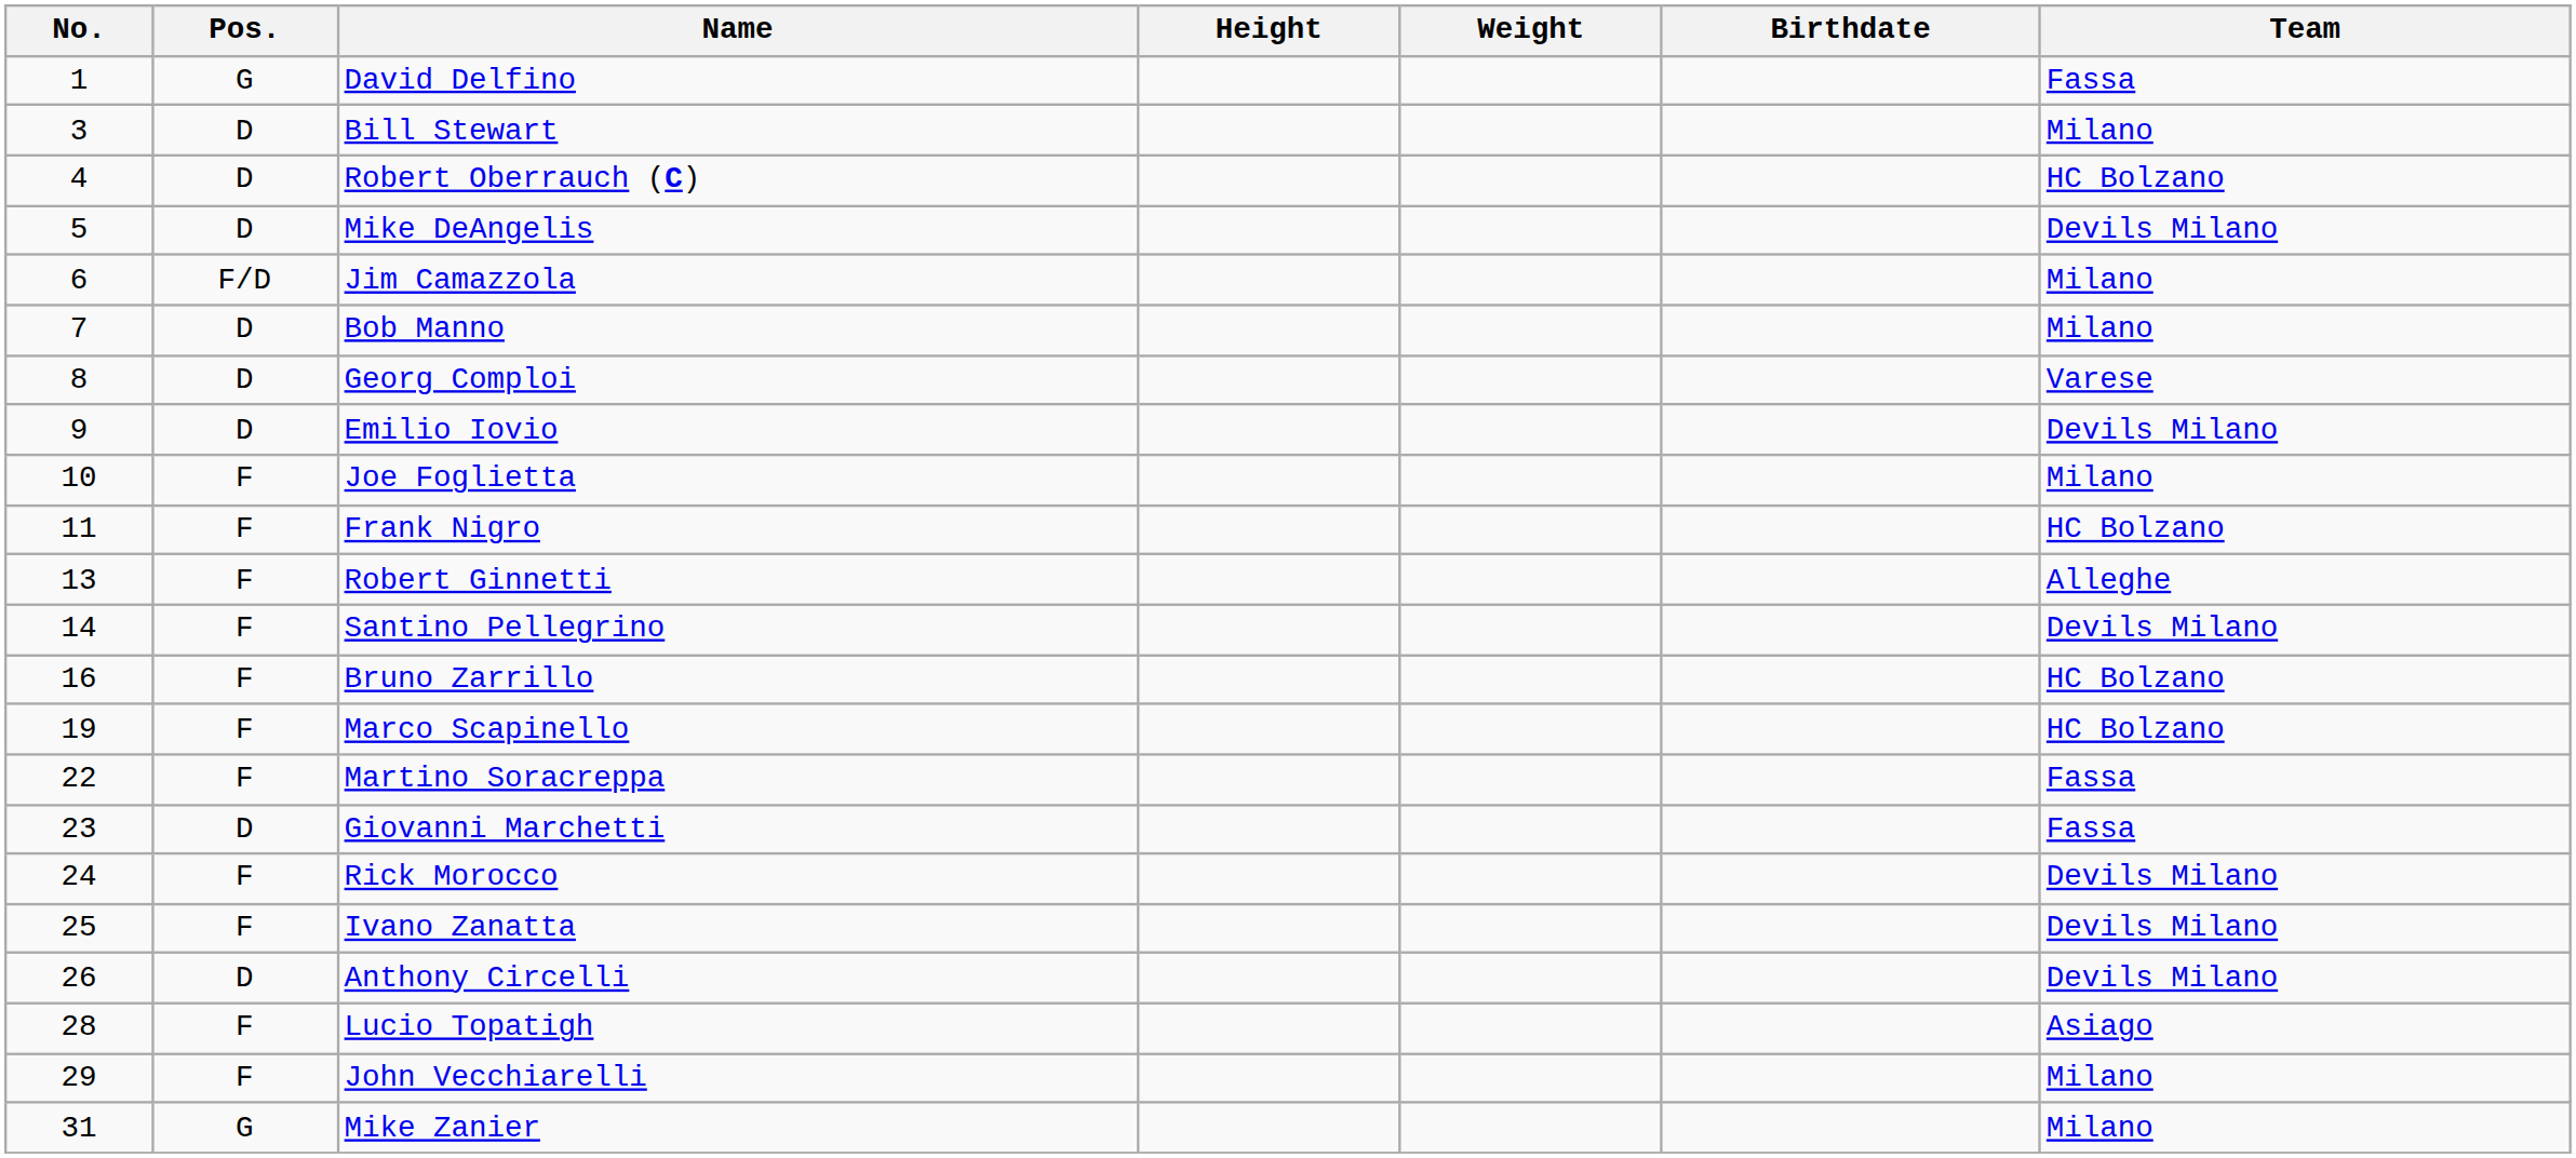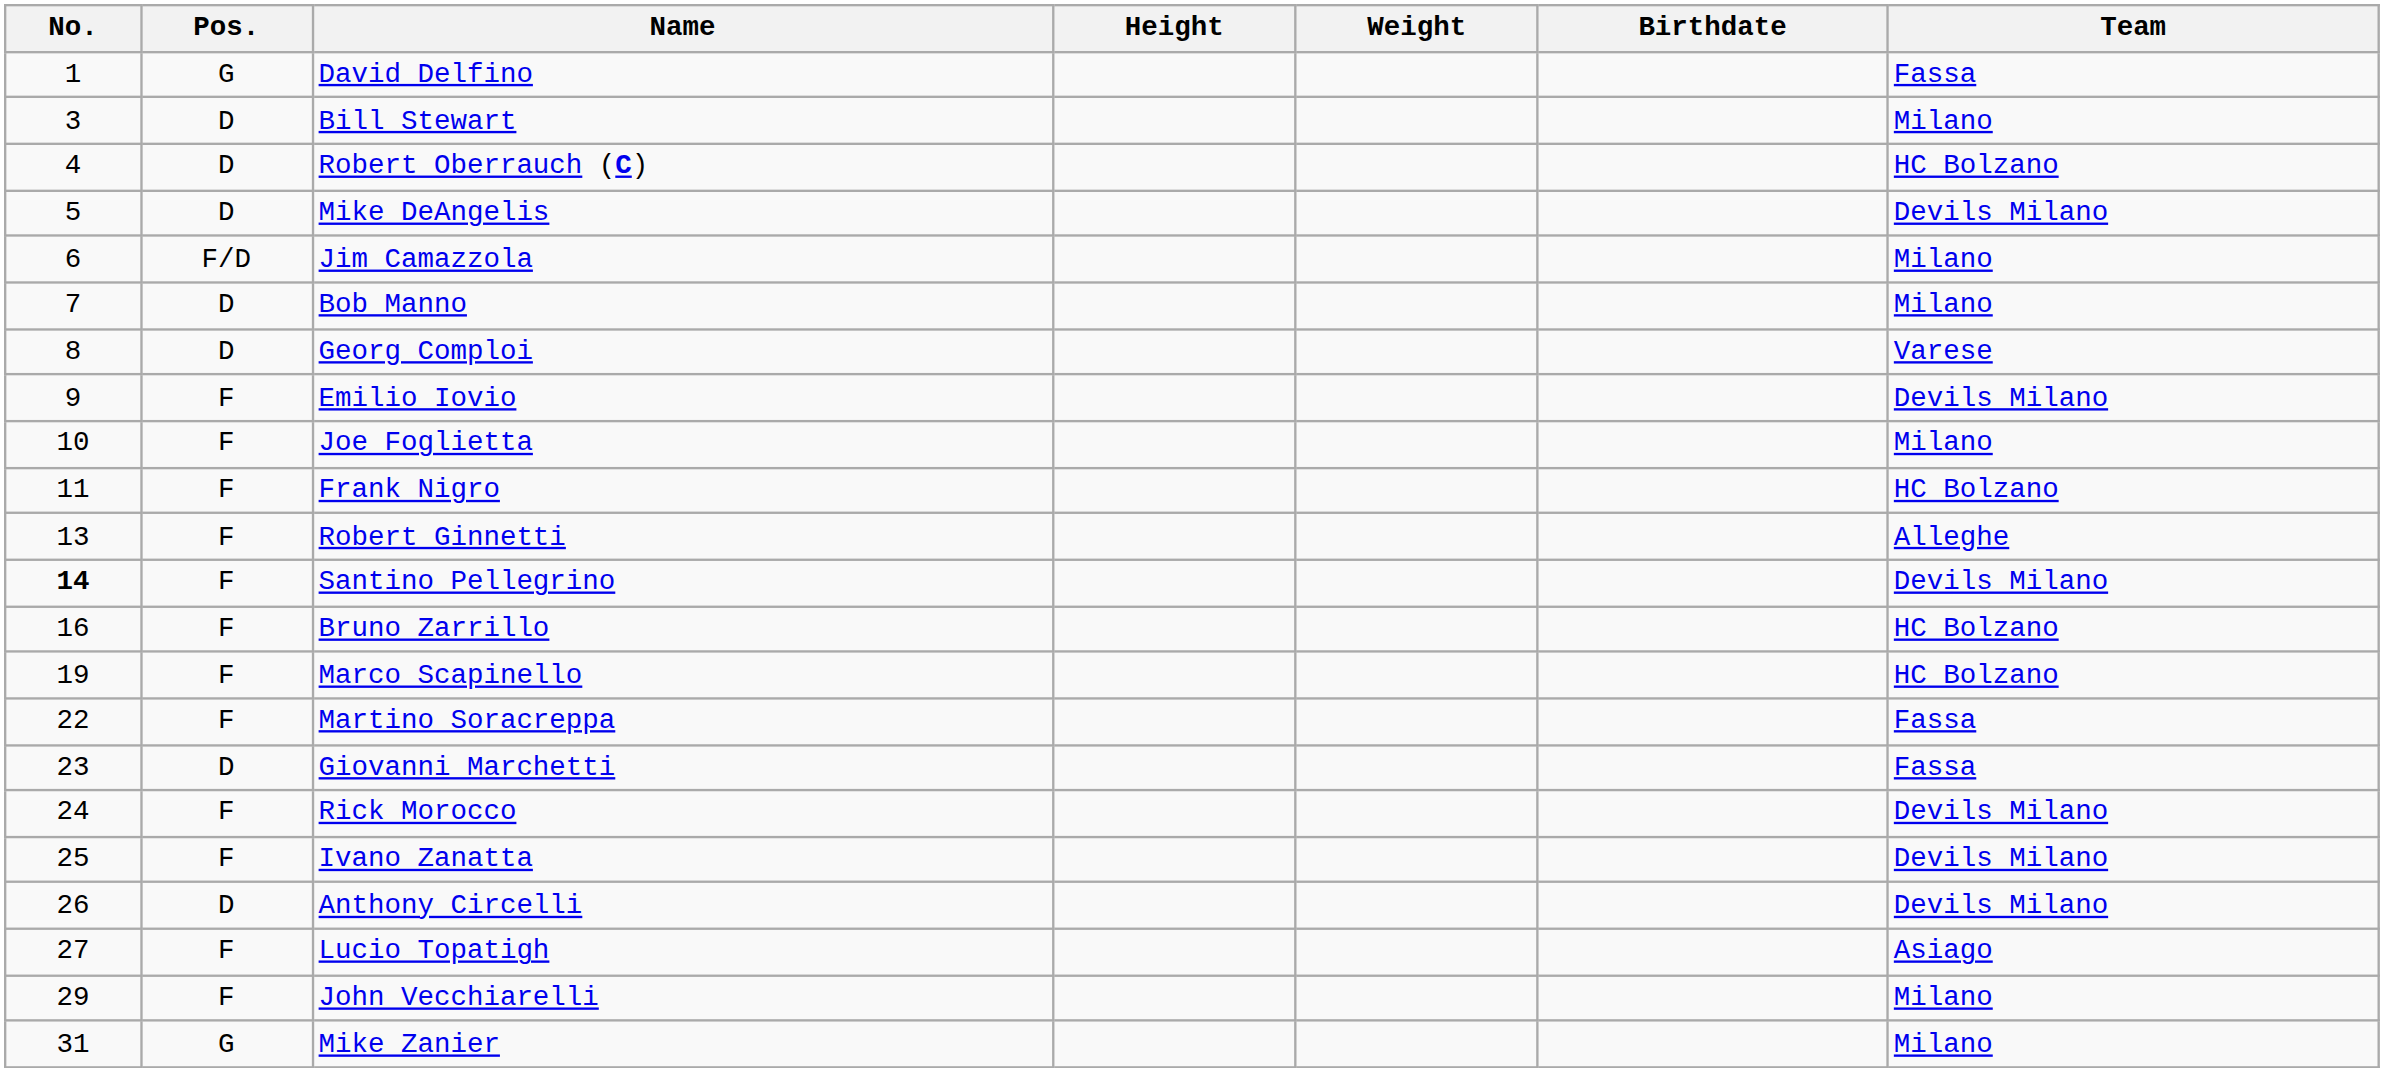 <table class="wikitable sortable" width="80%" style="font-size: 90%; text-align: center;">
 <tr>
 <th>No.</th>
 <th>Pos.</th>
 <th>Name</th>
 <th>Height</th>
 <th>Weight</th>
 <th>Birthdate</th>
 <th>Team</th>
 </tr>
 <tr>
 <td>1</td>
 <td>G</td>
 <td style="text-align:left;"><a href='#'>David Delfino</a></td>
 <td></td>
 <td></td>
 <td style="text-align:right;"></td>
 <td style="text-align:left;"> <a href='#'>Fassa</a></td>
 </tr>
 <tr>
 <td>3</td>
 <td>D</td>
 <td style="text-align:left;"><a href='#'>Bill Stewart</a></td>
 <td></td>
 <td></td>
 <td style="text-align:right;"></td>
 <td style="text-align:left;"> <a href='#'>Milano</a></td>
 </tr>
 <tr>
 <td>4</td>
 <td>D</td>
 <td style="text-align:left;"><a href='#'>Robert Oberrauch</a> (<strong><a href='#'>C</a></strong>)</td>
 <td></td>
 <td></td>
 <td style="text-align:right;"></td>
 <td style="text-align:left;"> <a href='#'>HC Bolzano</a></td>
 </tr>
 <tr>
 <td>5</td>
 <td>D</td>
 <td style="text-align:left;"><a href='#'>Mike DeAngelis</a></td>
 <td></td>
 <td></td>
 <td style="text-align:right;"></td>
 <td style="text-align:left;"> <a href='#'>Devils Milano</a></td>
 </tr>
 <tr>
 <td>6</td>
 <td>F/D</td>
 <td style="text-align:left;"><a href='#'>Jim Camazzola</a></td>
 <td></td>
 <td></td>
 <td style="text-align:right;"></td>
 <td style="text-align:left;"> <a href='#'>Milano</a></td>
 </tr>
 <tr>
 <td>7</td>
 <td>D</td>
 <td style="text-align:left;"><a href='#'>Bob Manno</a></td>
 <td></td>
 <td></td>
 <td style="text-align:right;"></td>
 <td style="text-align:left;"> <a href='#'>Milano</a></td>
 </tr>
 <tr>
 <td>8</td>
 <td>D</td>
 <td style="text-align:left;"><a href='#'>Georg Comploi</a></td>
 <td></td>
 <td></td>
 <td style="text-align:right;"></td>
 <td style="text-align:left;"> <a href='#'>Varese</a></td>
 </tr>
 <tr>
 <td>9</td>
-<td>D</td>
+<td>F</td>
 <td style="text-align:left;"><a href='#'>Emilio Iovio</a></td>
 <td></td>
 <td></td>
 <td style="text-align:right;"></td>
 <td style="text-align:left;"> <a href='#'>Devils Milano</a></td>
 </tr>
 <tr>
 <td>10</td>
 <td>F</td>
 <td style="text-align:left;"><a href='#'>Joe Foglietta</a></td>
 <td></td>
 <td></td>
 <td style="text-align:right;"></td>
 <td style="text-align:left;"> <a href='#'>Milano</a></td>
 </tr>
 <tr>
 <td>11</td>
 <td>F</td>
 <td style="text-align:left;"><a href='#'>Frank Nigro</a></td>
 <td></td>
 <td></td>
 <td style="text-align:right;"></td>
 <td style="text-align:left;"> <a href='#'>HC Bolzano</a></td>
 </tr>
 <tr>
 <td>13</td>
 <td>F</td>
 <td style="text-align:left;"><a href='#'>Robert Ginnetti</a></td>
 <td></td>
 <td></td>
 <td style="text-align:right;"></td>
 <td style="text-align:left;"> <a href='#'>Alleghe</a></td>
 </tr>
 <tr>
-<td>14</td>
+<td><strong>14</strong></td>
 <td>F</td>
 <td style="text-align:left;"><a href='#'>Santino Pellegrino</a></td>
 <td></td>
 <td></td>
 <td style="text-align:right;"></td>
 <td style="text-align:left;"> <a href='#'>Devils Milano</a></td>
 </tr>
 <tr>
 <td>16</td>
 <td>F</td>
 <td style="text-align:left;"><a href='#'>Bruno Zarrillo</a></td>
 <td></td>
 <td></td>
 <td style="text-align:right;"></td>
 <td style="text-align:left;"> <a href='#'>HC Bolzano</a></td>
 </tr>
 <tr>
 <td>19</td>
 <td>F</td>
 <td style="text-align:left;"><a href='#'>Marco Scapinello</a></td>
 <td></td>
 <td></td>
 <td style="text-align:right;"></td>
 <td style="text-align:left;"> <a href='#'>HC Bolzano</a></td>
 </tr>
 <tr>
 <td>22</td>
 <td>F</td>
 <td style="text-align:left;"><a href='#'>Martino Soracreppa</a></td>
 <td></td>
 <td></td>
 <td style="text-align:right;"></td>
 <td style="text-align:left;"> <a href='#'>Fassa</a></td>
 </tr>
 <tr>
 <td>23</td>
 <td>D</td>
 <td style="text-align:left;"><a href='#'>Giovanni Marchetti</a></td>
 <td></td>
 <td></td>
 <td style="text-align:right;"></td>
 <td style="text-align:left;"> <a href='#'>Fassa</a></td>
 </tr>
 <tr>
 <td>24</td>
 <td>F</td>
 <td style="text-align:left;"><a href='#'>Rick Morocco</a></td>
 <td></td>
 <td></td>
 <td style="text-align:right;"></td>
 <td style="text-align:left;"> <a href='#'>Devils Milano</a></td>
 </tr>
 <tr>
 <td>25</td>
 <td>F</td>
 <td style="text-align:left;"><a href='#'>Ivano Zanatta</a></td>
 <td></td>
 <td></td>
 <td style="text-align:right;"></td>
 <td style="text-align:left;"> <a href='#'>Devils Milano</a></td>
 </tr>
 <tr>
 <td>26</td>
 <td>D</td>
 <td style="text-align:left;"><a href='#'>Anthony Circelli</a></td>
 <td></td>
 <td></td>
 <td style="text-align:right;"></td>
 <td style="text-align:left;"> <a href='#'>Devils Milano</a></td>
 </tr>
 <tr>
-<td>28</td>
+<td>27</td>
 <td>F</td>
 <td style="text-align:left;"><a href='#'>Lucio Topatigh</a></td>
 <td></td>
 <td></td>
 <td style="text-align:right;"></td>
 <td style="text-align:left;"> <a href='#'>Asiago</a></td>
 </tr>
 <tr>
 <td>29</td>
 <td>F</td>
 <td style="text-align:left;"><a href='#'>John Vecchiarelli</a></td>
 <td></td>
 <td></td>
 <td style="text-align:right;"></td>
 <td style="text-align:left;"> <a href='#'>Milano</a></td>
 </tr>
 <tr>
 <td>31</td>
 <td>G</td>
 <td style="text-align:left;"><a href='#'>Mike Zanier</a></td>
 <td></td>
 <td></td>
 <td style="text-align:right;"></td>
 <td style="text-align:left;"> <a href='#'>Milano</a></td>
 </tr>
 </table>
